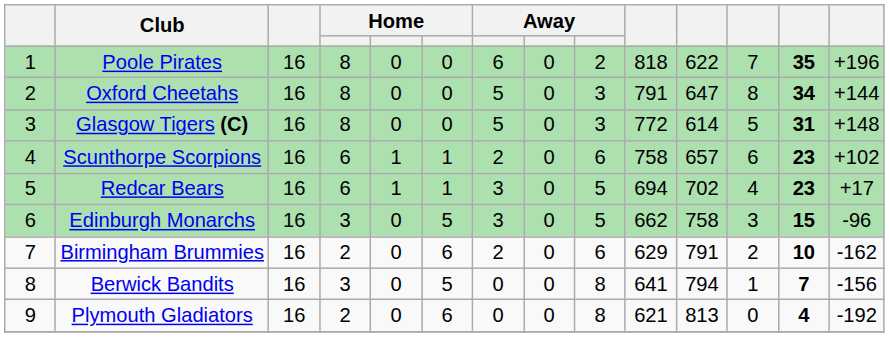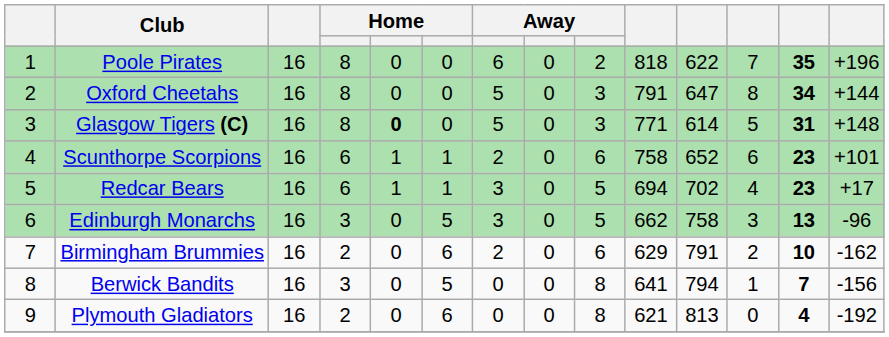 <table class="wikitable" style="text-align:center; font-size:85%">
 <tr>
 <th rowspan="2" style="width:28px;"></th>
 <th rowspan=2>Club</th>
 <th rowspan="2" style="width:28px;"></th>
 <th colspan=3>Home</th>
 <th colspan=3>Away</th>
 <th rowspan="2" style="width:28px;"></th>
 <th rowspan="2" style="width:28px;"></th>
 <th rowspan="2" style="width:28px;"></th>
 <th rowspan="2" style="width:28px;"></th>
 <th rowspan="2" style="width:28px;"></th>
 </tr>
 <tr>
 <th width=28></th>
 <th width=28></th>
 <th width=28></th>
 <th width=28></th>
 <th width=28></th>
 <th width=28></th>
 </tr>
 <tr style="background:#ACE1AF;">
 <td align="center">1</td>
 <td><a href='#'>Poole Pirates</a></td>
 <td align="center">16</td>
 <td align="center">8</td>
 <td align="center">0</td>
 <td align="center">0</td>
 <td align="center">6</td>
 <td align="center">0</td>
 <td align="center">2</td>
 <td align="center">818</td>
 <td align="center">622</td>
 <td align="center">7</td>
 <td align="center"><strong>35</strong></td>
 <td align="center">+196</td>
 </tr>
 <tr style="background:#ACE1AF;">
 <td align="center">2</td>
 <td><a href='#'>Oxford Cheetahs</a></td>
 <td align="center">16</td>
 <td align="center">8</td>
 <td align="center">0</td>
 <td align="center">0</td>
 <td align="center">5</td>
 <td align="center">0</td>
 <td align="center">3</td>
 <td align="center">791</td>
 <td align="center">647</td>
 <td align="center">8</td>
 <td align="center"><strong>34</strong></td>
 <td align="center">+144</td>
 </tr>
 <tr style="background:#ACE1AF;">
 <td align="center">3</td>
 <td><a href='#'>Glasgow Tigers</a> <strong>(C)</strong></td>
 <td align="center">16</td>
 <td align="center">8</td>
-<td align="center">0</td>
+<td align="center"><strong>0</strong></td>
 <td align="center">0</td>
 <td align="center">5</td>
 <td align="center">0</td>
 <td align="center">3</td>
-<td align="center">772</td>
+<td align="center">771</td>
 <td align="center">614</td>
 <td align="center">5</td>
 <td align="center"><strong>31</strong></td>
 <td align="center">+148</td>
 </tr>
 <tr style="background:#ACE1AF;">
 <td align="center">4</td>
 <td><a href='#'>Scunthorpe Scorpions</a></td>
 <td align="center">16</td>
 <td align="center">6</td>
 <td align="center">1</td>
 <td align="center">1</td>
 <td align="center">2</td>
 <td align="center">0</td>
 <td align="center">6</td>
 <td align="center">758</td>
-<td align="center">657</td>
+<td align="center">652</td>
 <td align="center">6</td>
 <td align="center"><strong>23</strong></td>
-<td align="center">+102</td>
+<td align="center">+101</td>
 </tr>
 <tr style="background:#ACE1AF;">
 <td align="center">5</td>
 <td><a href='#'>Redcar Bears</a></td>
 <td align="center">16</td>
 <td align="center">6</td>
 <td align="center">1</td>
 <td align="center">1</td>
 <td align="center">3</td>
 <td align="center">0</td>
 <td align="center">5</td>
 <td align="center">694</td>
 <td align="center">702</td>
 <td align="center">4</td>
 <td align="center"><strong>23</strong></td>
 <td align="center">+17</td>
 </tr>
 <tr style="background:#ACE1AF;">
 <td align="center">6</td>
 <td><a href='#'>Edinburgh Monarchs</a></td>
 <td align="center">16</td>
 <td align="center">3</td>
 <td align="center">0</td>
 <td align="center">5</td>
 <td align="center">3</td>
 <td align="center">0</td>
 <td align="center">5</td>
 <td align="center">662</td>
 <td align="center">758</td>
 <td align="center">3</td>
-<td align="center"><strong>15</strong></td>
+<td align="center"><strong>13</strong></td>
 <td align="center">-96</td>
 </tr>
 <tr>
 <td align="center">7</td>
 <td><a href='#'>Birmingham Brummies</a></td>
 <td align="center">16</td>
 <td align="center">2</td>
 <td align="center">0</td>
 <td align="center">6</td>
 <td align="center">2</td>
 <td align="center">0</td>
 <td align="center">6</td>
 <td align="center">629</td>
 <td align="center">791</td>
 <td align="center">2</td>
 <td align="center"><strong>10</strong></td>
 <td align="center">-162</td>
 </tr>
 <tr>
 <td align="center">8</td>
 <td><a href='#'>Berwick Bandits</a></td>
 <td align="center">16</td>
 <td align="center">3</td>
 <td align="center">0</td>
 <td align="center">5</td>
 <td align="center">0</td>
 <td align="center">0</td>
 <td align="center">8</td>
 <td align="center">641</td>
 <td align="center">794</td>
 <td align="center">1</td>
 <td align="center"><strong>7</strong></td>
 <td align="center">-156</td>
 </tr>
 <tr>
 <td align="center">9</td>
 <td><a href='#'>Plymouth Gladiators</a></td>
 <td align="center">16</td>
 <td align="center">2</td>
 <td align="center">0</td>
 <td align="center">6</td>
 <td align="center">0</td>
 <td align="center">0</td>
 <td align="center">8</td>
 <td align="center">621</td>
 <td align="center">813</td>
 <td align="center">0</td>
 <td align="center"><strong>4</strong></td>
 <td align="center">-192</td>
 </tr>
 <tr>
 </tr>
 </table>
